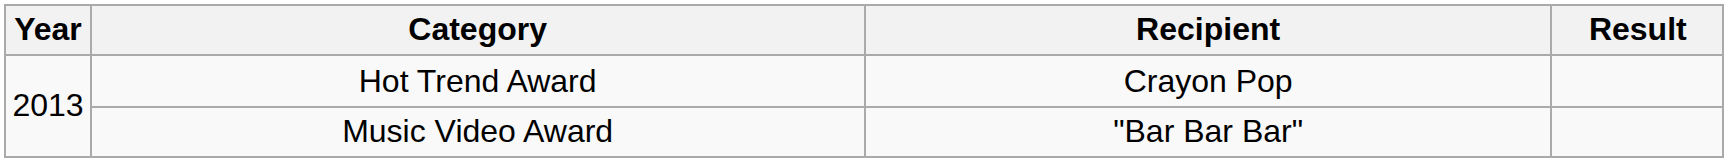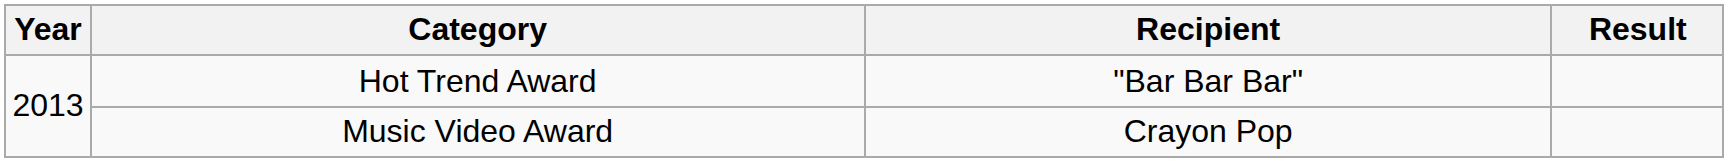 <table class="wikitable" style="text-align:center">
 <tr>
 <th width="5%">Year</th>
 <th width="45%">Category</th>
 <th width="40%">Recipient</th>
 <th width="10%">Result</th>
 </tr>
 <tr>
 <td rowspan="2">2013</td>
 <td>Hot Trend Award</td>
-<td>Crayon Pop</td>
+<td>"Bar Bar Bar"</td>
 <td></td>
 </tr>
 <tr>
 <td>Music Video Award</td>
-<td>"Bar Bar Bar"</td>
+<td>Crayon Pop</td>
 <td></td>
 </tr>
 </table>
